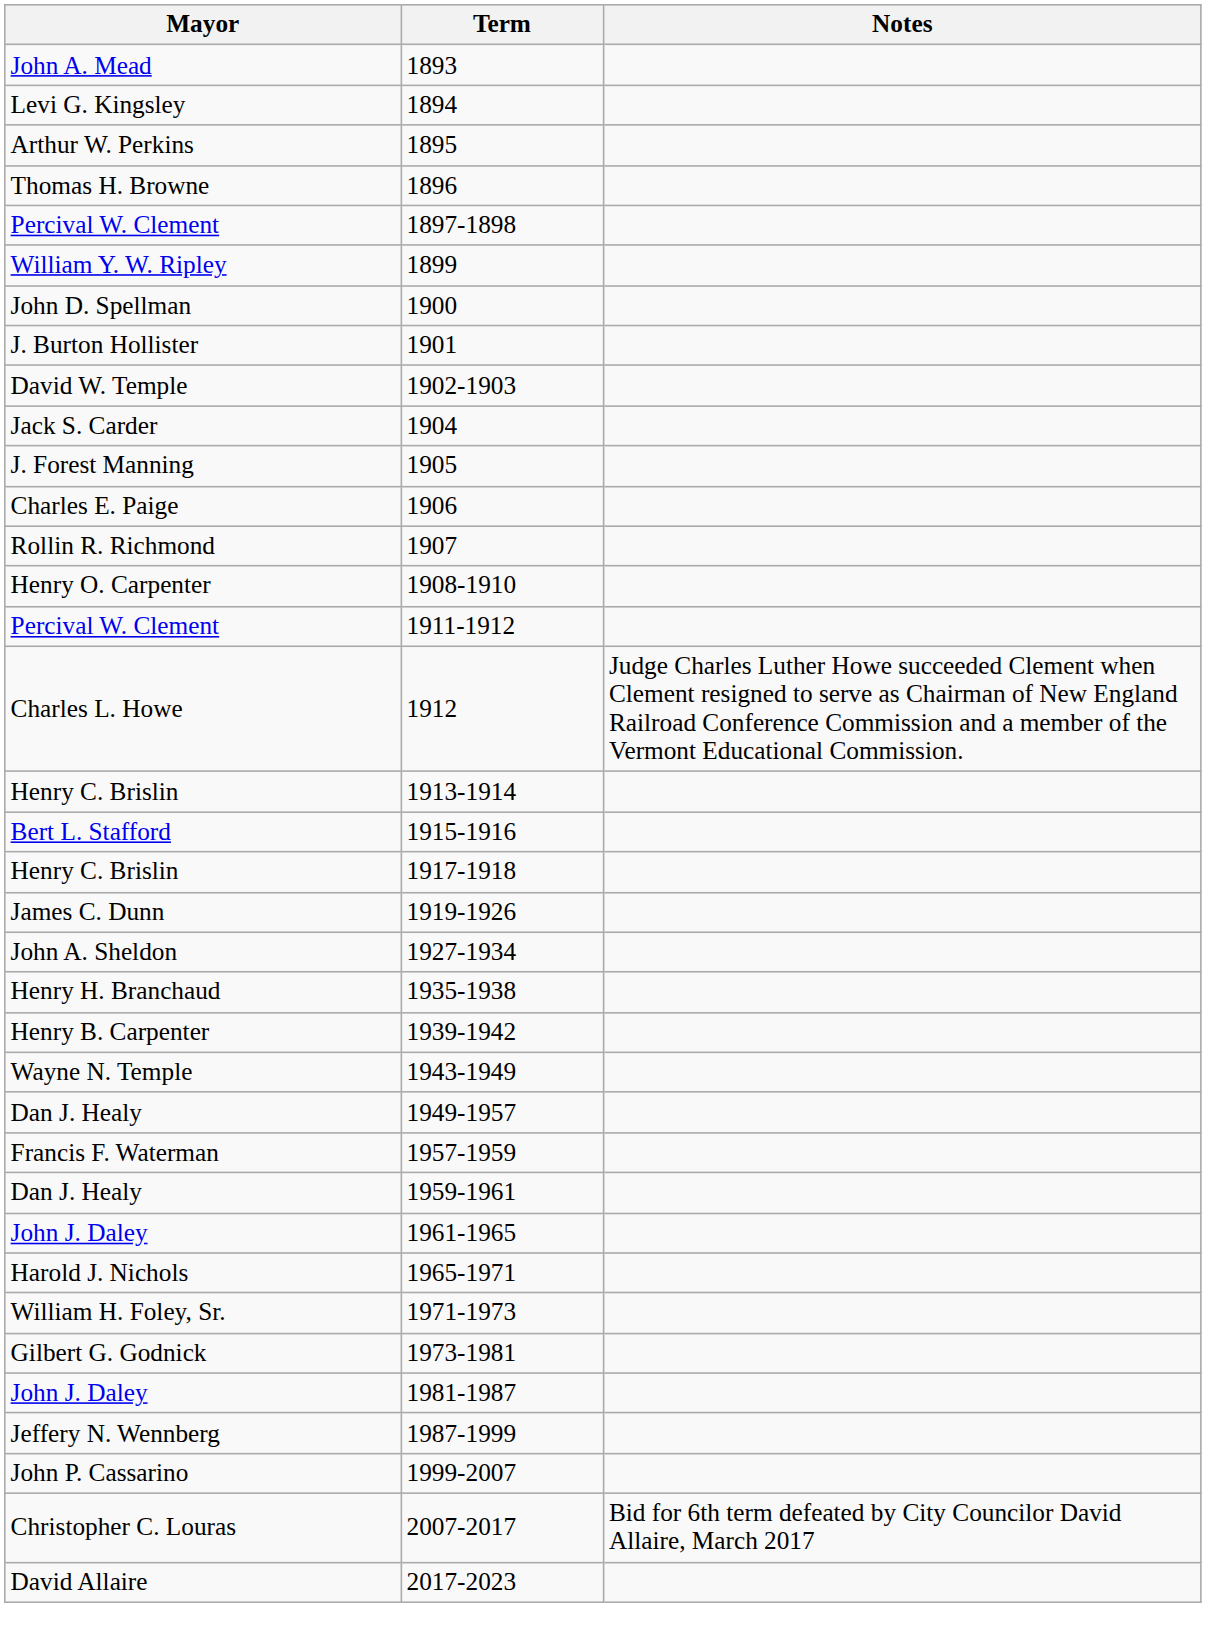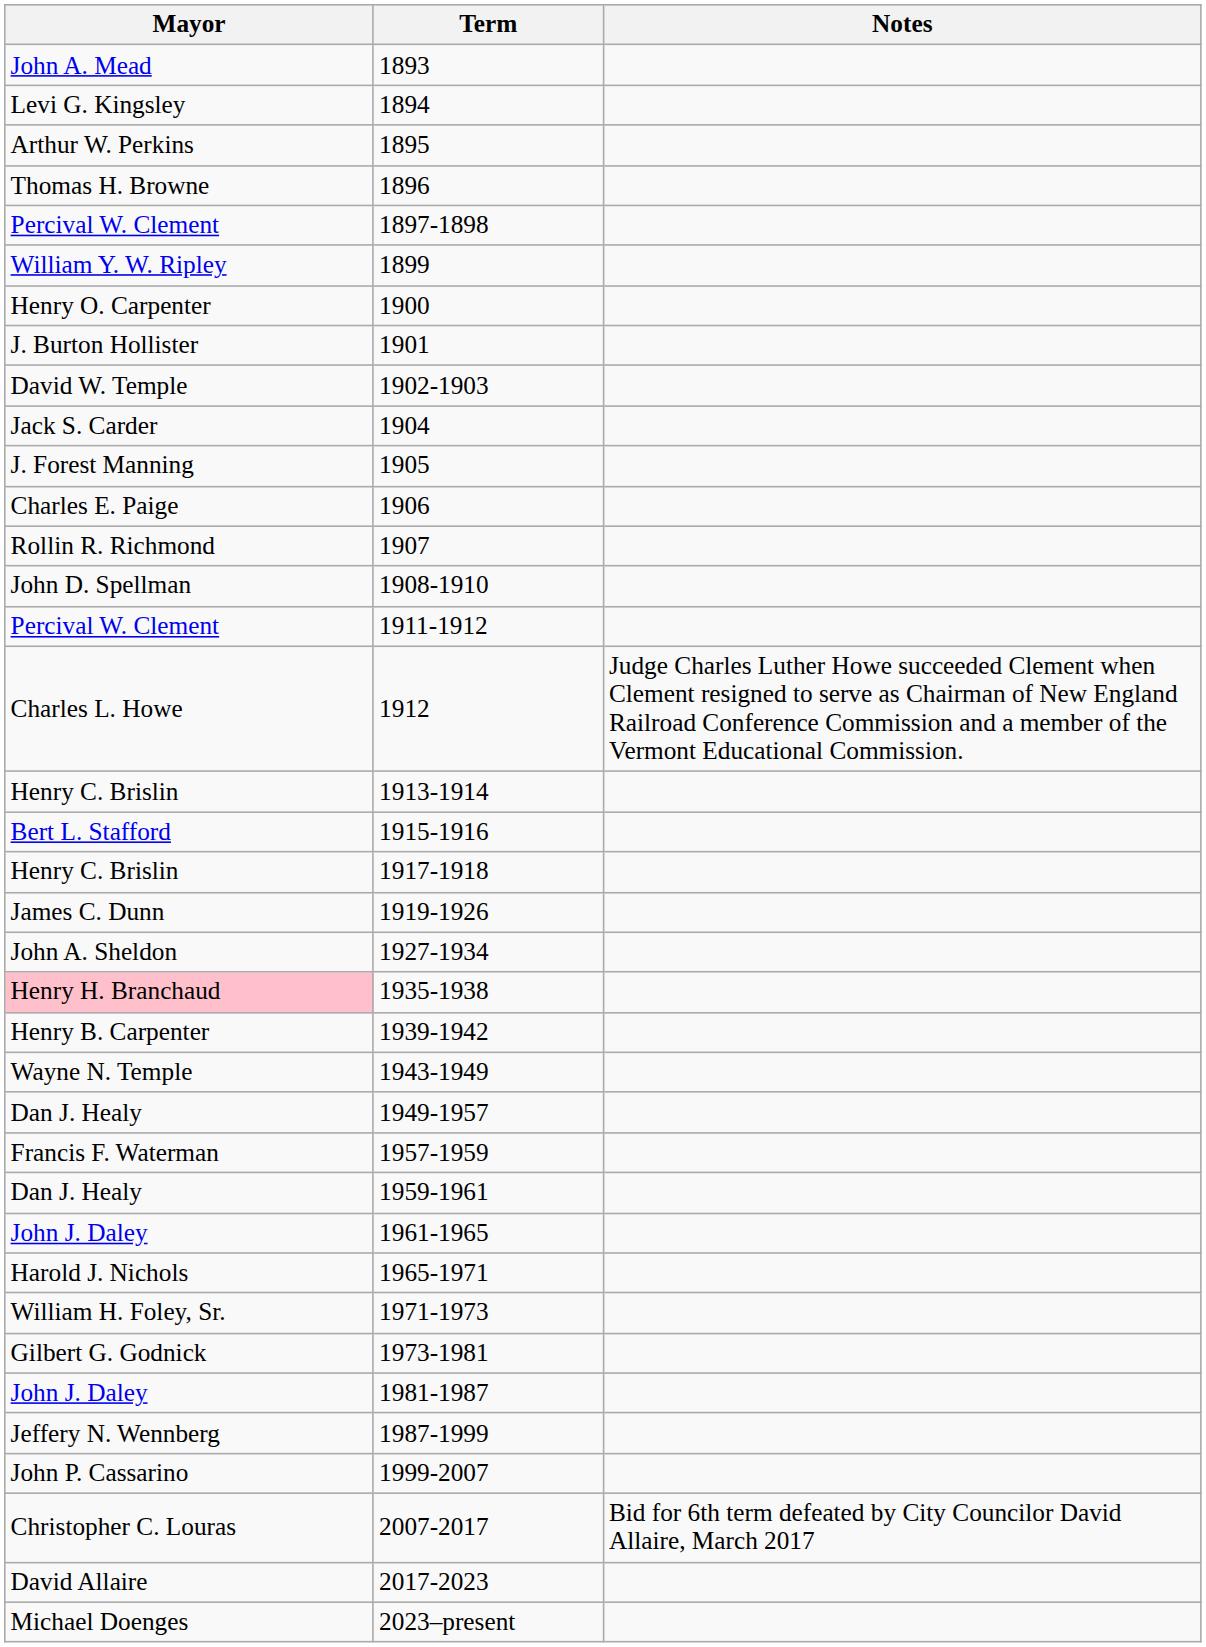 <table class="wikitable" style="width: 60%">
 <tr>
 <th>Mayor</th>
 <th>Term</th>
 <th width="50%">Notes</th>
 </tr>
 <tr>
 <td><a href='#'>John A. Mead</a></td>
 <td>1893</td>
 <td></td>
 </tr>
 <tr>
 <td>Levi G. Kingsley</td>
 <td>1894</td>
 <td></td>
 </tr>
 <tr>
 <td>Arthur W. Perkins</td>
 <td>1895</td>
 <td></td>
 </tr>
 <tr>
 <td>Thomas H. Browne</td>
 <td>1896</td>
 <td></td>
 </tr>
 <tr>
 <td><a href='#'>Percival W. Clement</a></td>
 <td>1897-1898</td>
 <td></td>
 </tr>
 <tr>
 <td><a href='#'>William Y. W. Ripley</a></td>
 <td>1899</td>
 <td></td>
 </tr>
 <tr>
-<td>John D. Spellman</td>
+<td>Henry O. Carpenter</td>
 <td>1900</td>
 <td></td>
 </tr>
 <tr>
 <td>J. Burton Hollister</td>
 <td>1901</td>
 <td></td>
 </tr>
 <tr>
 <td>David W. Temple</td>
 <td>1902-1903</td>
 <td></td>
 </tr>
 <tr>
 <td>Jack S. Carder</td>
 <td>1904</td>
 <td></td>
 </tr>
 <tr>
 <td>J. Forest Manning</td>
 <td>1905</td>
 <td></td>
 </tr>
 <tr>
 <td>Charles E. Paige</td>
 <td>1906</td>
 <td></td>
 </tr>
 <tr>
 <td>Rollin R. Richmond</td>
 <td>1907</td>
 <td></td>
 </tr>
 <tr>
-<td>Henry O. Carpenter</td>
+<td>John D. Spellman</td>
 <td>1908-1910</td>
 <td></td>
 </tr>
 <tr>
 <td><a href='#'>Percival W. Clement</a></td>
 <td>1911-1912</td>
 <td></td>
 </tr>
 <tr>
 <td>Charles L. Howe</td>
 <td>1912</td>
 <td>Judge Charles Luther Howe succeeded Clement when Clement resigned to serve as Chairman of New England Railroad Conference Commission and a member of the Vermont Educational Commission.</td>
 </tr>
 <tr>
 <td>Henry C. Brislin</td>
 <td>1913-1914</td>
 <td></td>
 </tr>
 <tr>
 <td><a href='#'>Bert L. Stafford</a></td>
 <td>1915-1916</td>
 <td></td>
 </tr>
 <tr>
 <td>Henry C. Brislin</td>
 <td>1917-1918</td>
 <td></td>
 </tr>
 <tr>
 <td>James C. Dunn</td>
 <td>1919-1926</td>
 <td></td>
 </tr>
 <tr>
 <td>John A. Sheldon</td>
 <td>1927-1934</td>
 <td></td>
 </tr>
 <tr>
-<td>Henry H. Branchaud</td>
+<td style="background: pink;">Henry H. Branchaud</td>
 <td>1935-1938</td>
 <td></td>
 </tr>
 <tr>
 <td>Henry B. Carpenter</td>
 <td>1939-1942</td>
 <td></td>
 </tr>
 <tr>
 <td>Wayne N. Temple</td>
 <td>1943-1949</td>
 <td></td>
 </tr>
 <tr>
 <td>Dan J. Healy</td>
 <td>1949-1957</td>
 <td></td>
 </tr>
 <tr>
 <td>Francis F. Waterman</td>
 <td>1957-1959</td>
 <td></td>
 </tr>
 <tr>
 <td>Dan J. Healy</td>
 <td>1959-1961</td>
 <td></td>
 </tr>
 <tr>
 <td><a href='#'>John J. Daley</a></td>
 <td>1961-1965</td>
 <td></td>
 </tr>
 <tr>
 <td>Harold J. Nichols</td>
 <td>1965-1971</td>
 <td></td>
 </tr>
 <tr>
 <td>William H. Foley, Sr.</td>
 <td>1971-1973</td>
 <td></td>
 </tr>
 <tr>
 <td>Gilbert G. Godnick</td>
 <td>1973-1981</td>
 <td></td>
 </tr>
 <tr>
 <td><a href='#'>John J. Daley</a></td>
 <td>1981-1987</td>
 <td></td>
 </tr>
 <tr>
 <td>Jeffery N. Wennberg</td>
 <td>1987-1999</td>
 <td></td>
 </tr>
 <tr>
 <td>John P. Cassarino</td>
 <td>1999-2007</td>
 <td></td>
 </tr>
 <tr>
 <td>Christopher C. Louras</td>
 <td>2007-2017</td>
 <td>Bid for 6th term defeated by City Councilor David Allaire, March 2017</td>
 </tr>
 <tr>
 <td>David Allaire</td>
 <td>2017-2023</td>
 <td></td>
 </tr>
+<tr>
+<td>Michael Doenges</td>
+<td>2023–present</td>
+<td></td>
+</tr>
 </table>
